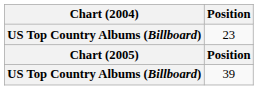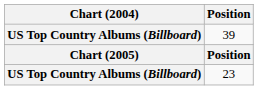 <table class="wikitable plainrowheaders" style="text-align:center">
 <tr>
 <th scope="col">Chart (2004)</th>
 <th scope="col">Position</th>
 </tr>
 <tr>
 <th scope="row">US Top Country Albums (<em>Billboard</em>)</th>
-<td>23</td>
+<td>39</td>
 </tr>
 <tr>
 <th scope="col">Chart (2005)</th>
 <th scope="col">Position</th>
 </tr>
 <tr>
 <th scope="row">US Top Country Albums (<em>Billboard</em>)</th>
-<td>39</td>
+<td>23</td>
 </tr>
 </table>
